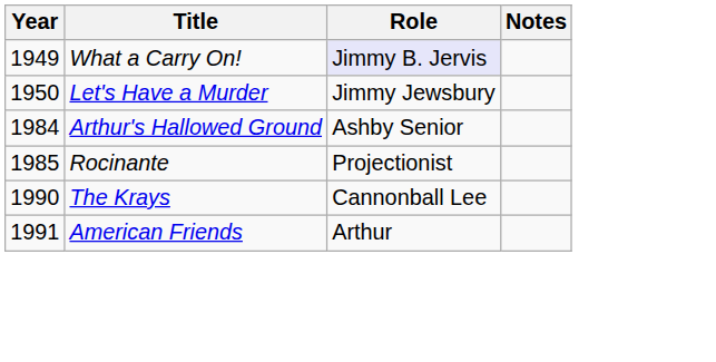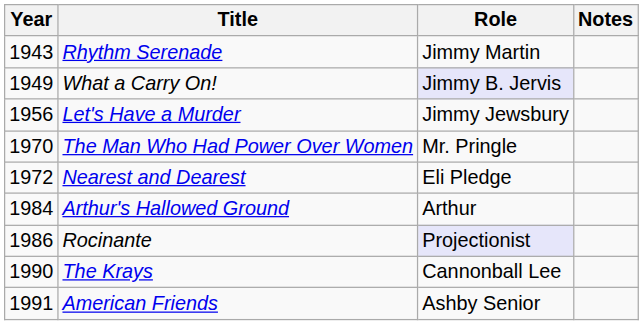 <table class="wikitable">
 <tr>
 <th>Year</th>
 <th>Title</th>
 <th>Role</th>
 <th>Notes</th>
 </tr>
 <tr>
+<td>1943</td>
+<td><em><a href='#'>Rhythm Serenade</a></em></td>
+<td>Jimmy Martin</td>
+<td></td>
+</tr>
+<tr>
 <td>1949</td>
 <td><em>What a Carry On!</em></td>
 <td style="background: lavender;">Jimmy B. Jervis</td>
 <td></td>
 </tr>
 <tr>
-<td>1950</td>
+<td>1956</td>
 <td><em><a href='#'>Let's Have a Murder</a></em></td>
 <td>Jimmy Jewsbury</td>
 <td></td>
 </tr>
 <tr>
-<td>1984</td>
-<td><em><a href='#'>Arthur's Hallowed Ground</a></em></td>
-<td>Ashby Senior</td>
+<td>1970</td>
+<td><em><a href='#'>The Man Who Had Power Over Women</a></em></td>
+<td>Mr. Pringle</td>
 <td></td>
 </tr>
 <tr>
-<td>1985</td>
+<td>1972</td>
+<td><em><a href='#'>Nearest and Dearest</a></em></td>
+<td>Eli Pledge</td>
+<td></td>
+</tr>
+<tr>
+<td>1984</td>
+<td><em><a href='#'>Arthur's Hallowed Ground</a></em></td>
+<td>Arthur</td>
+<td></td>
+</tr>
+<tr>
+<td>1986</td>
 <td><em>Rocinante</em></td>
-<td>Projectionist</td>
+<td style="background: lavender;">Projectionist</td>
 <td></td>
 </tr>
 <tr>
 <td>1990</td>
 <td><em><a href='#'>The Krays</a></em></td>
 <td>Cannonball Lee</td>
 <td></td>
 </tr>
 <tr>
 <td>1991</td>
 <td><em><a href='#'>American Friends</a></em></td>
-<td>Arthur</td>
+<td>Ashby Senior</td>
 <td></td>
 </tr>
 </table>
